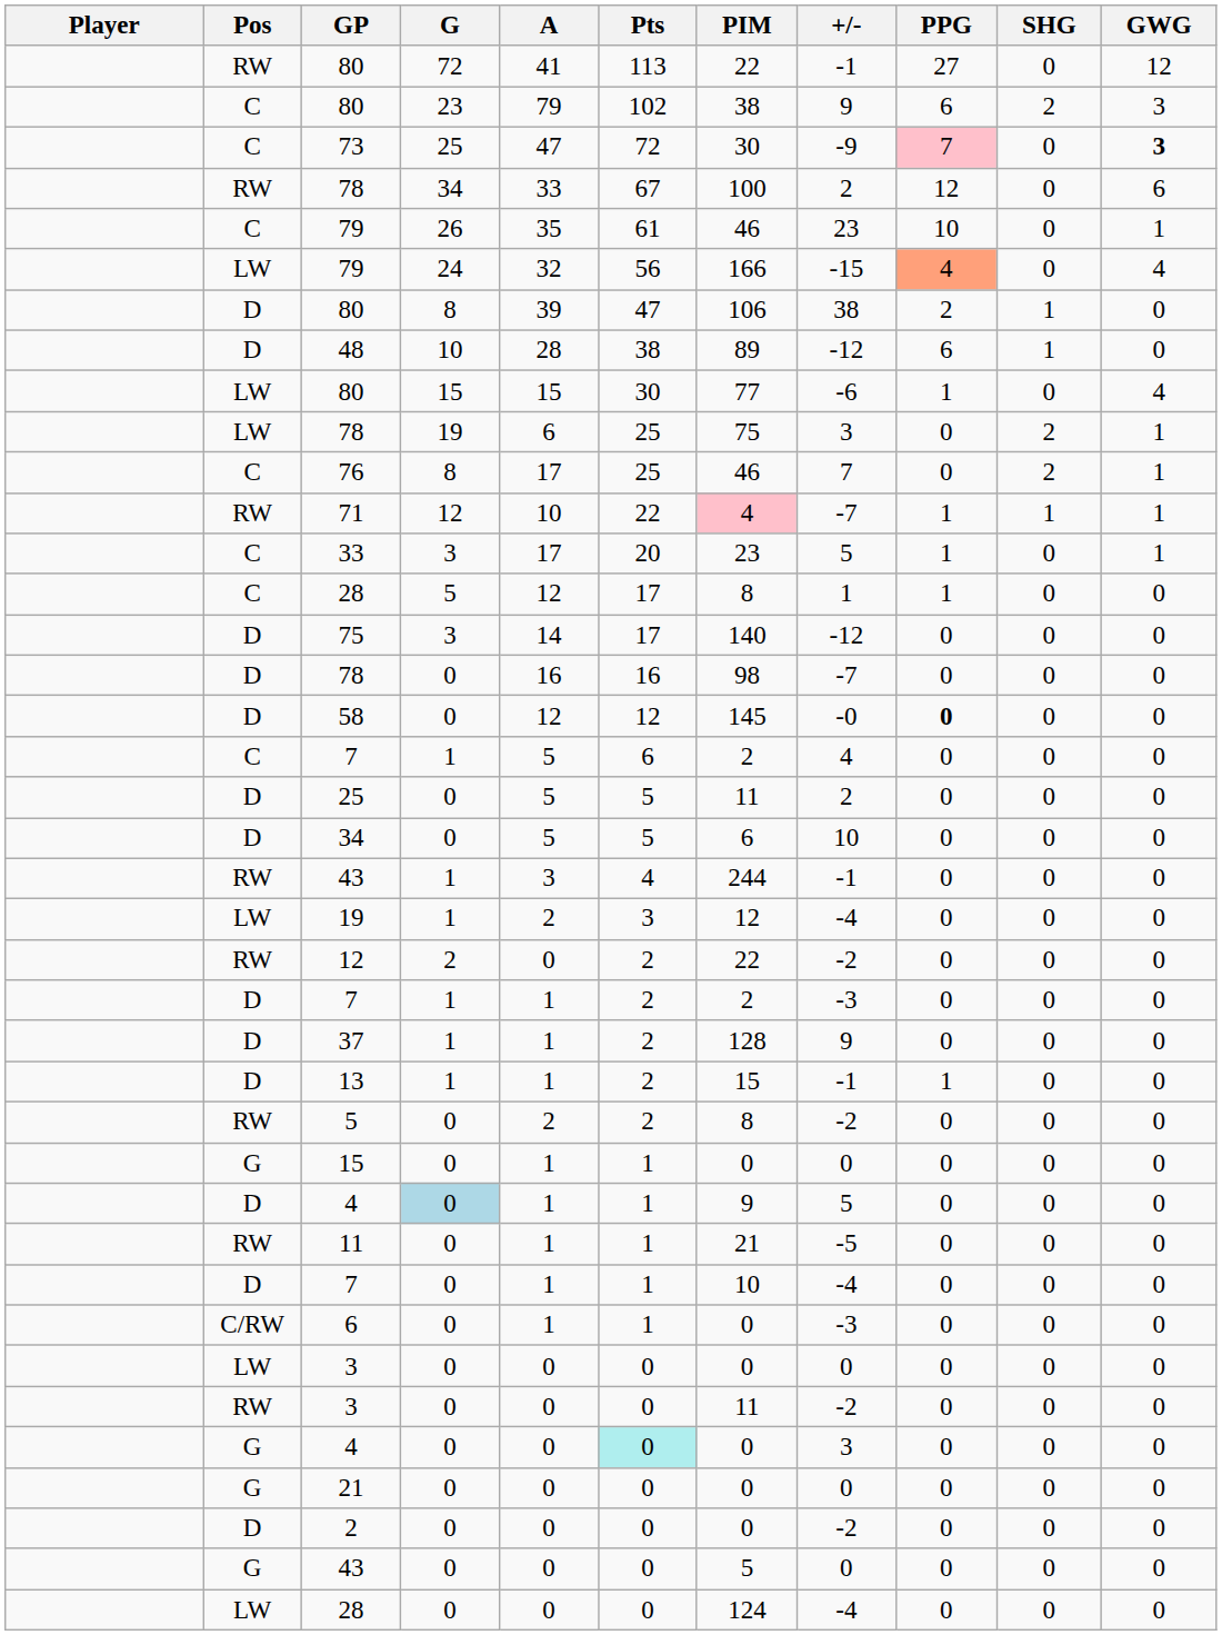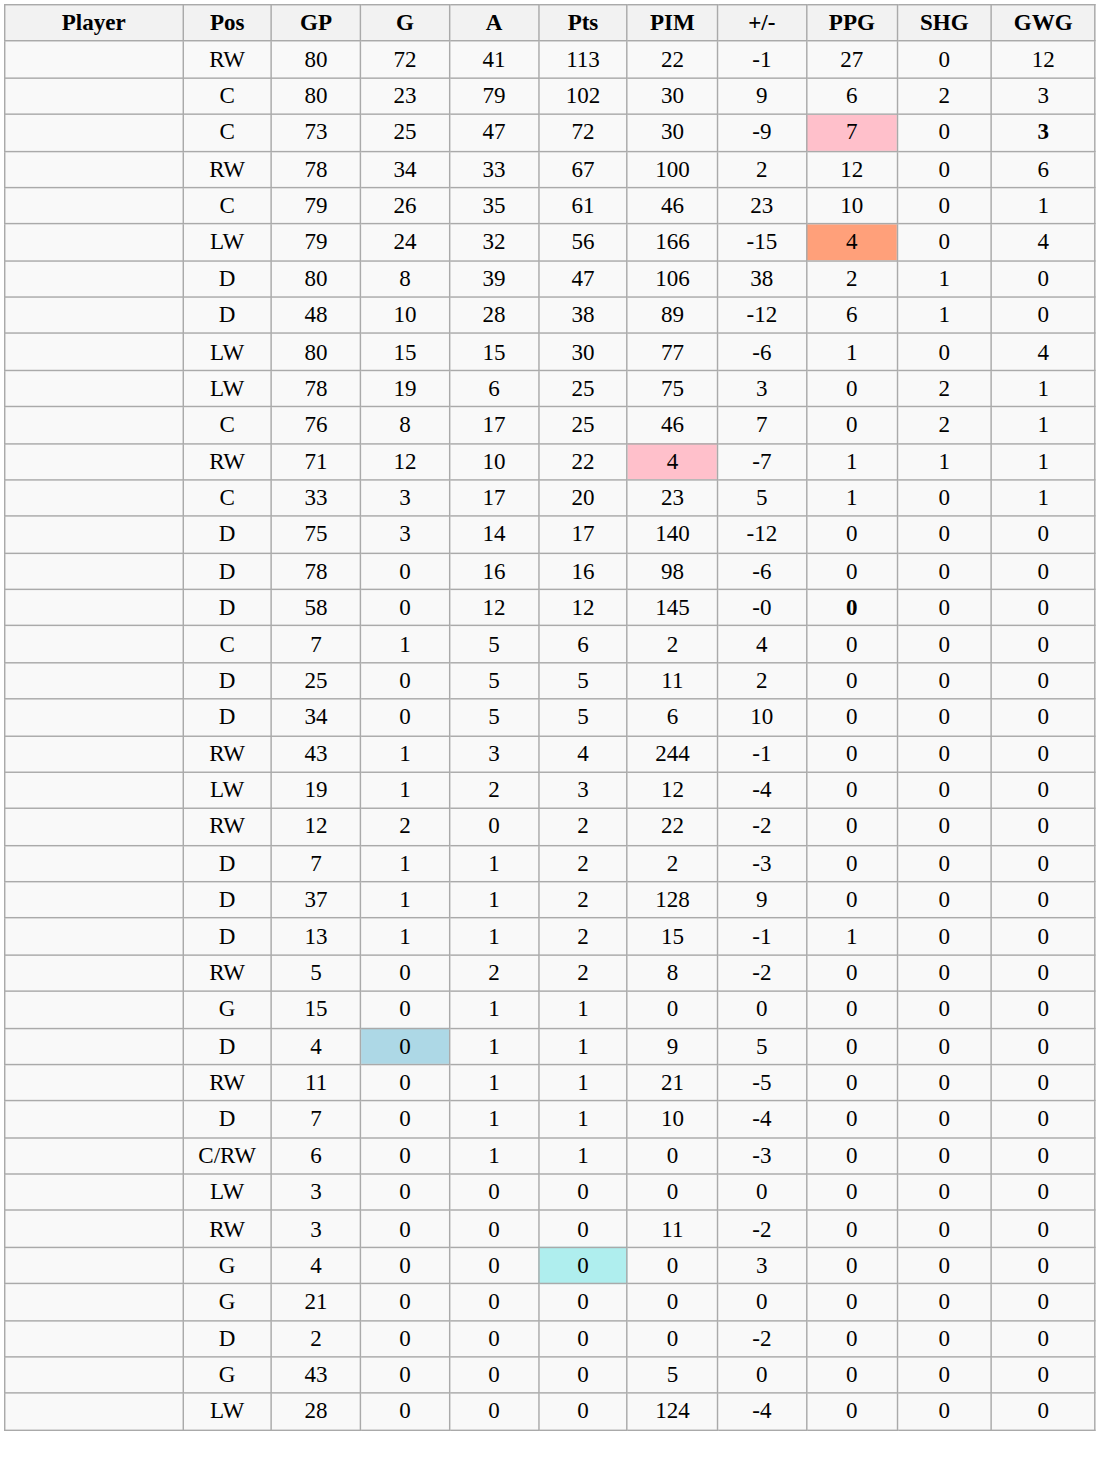 <table class="wikitable sortable" width="60%">
 <tr ALIGN="center">
 <th bgcolor="#DDDDFF" width="10%">Player</th>
 <th bgcolor="#DDDDFF" width="3%" title="Position">Pos</th>
 <th bgcolor="#DDDDFF" width="5%" title="Games played">GP</th>
 <th bgcolor="#DDDDFF" width="5%" title="Goals">G</th>
 <th bgcolor="#DDDDFF" width="5%" title="Assists">A</th>
 <th bgcolor="#DDDDFF" width="5%" title="Points">Pts</th>
 <th bgcolor="#DDDDFF" width="5%" title="Penalties in Minutes">PIM</th>
 <th bgcolor="#DDDDFF" width="5%" title="Plus/minus">+/-</th>
 <th bgcolor="#DDDDFF" width="5%" title="Power play goals">PPG</th>
 <th bgcolor="#DDDDFF" width="5%" title="Short-handed goals">SHG</th>
 <th bgcolor="#DDDDFF" width="5%" title="Game-winning goals">GWG</th>
 </tr>
 <tr align="center">
 <td align="right"></td>
 <td>RW</td>
 <td>80</td>
 <td>72</td>
 <td>41</td>
 <td>113</td>
 <td>22</td>
 <td>-1</td>
 <td>27</td>
 <td>0</td>
 <td>12</td>
 </tr>
 <tr align="center">
 <td align="right"></td>
 <td>C</td>
 <td>80</td>
 <td>23</td>
 <td>79</td>
 <td>102</td>
-<td>38</td>
+<td>30</td>
 <td>9</td>
 <td>6</td>
 <td>2</td>
 <td>3</td>
 </tr>
 <tr align="center">
 <td align="right"></td>
 <td>C</td>
 <td>73</td>
 <td>25</td>
 <td>47</td>
 <td>72</td>
 <td>30</td>
 <td>-9</td>
 <td style="background: pink;">7</td>
 <td>0</td>
 <td><strong>3</strong></td>
 </tr>
 <tr align="center">
 <td align="right"></td>
 <td>RW</td>
 <td>78</td>
 <td>34</td>
 <td>33</td>
 <td>67</td>
 <td>100</td>
 <td>2</td>
 <td>12</td>
 <td>0</td>
 <td>6</td>
 </tr>
 <tr align="center">
 <td align="right"></td>
 <td>C</td>
 <td>79</td>
 <td>26</td>
 <td>35</td>
 <td>61</td>
 <td>46</td>
 <td>23</td>
 <td>10</td>
 <td>0</td>
 <td>1</td>
 </tr>
 <tr align="center">
 <td align="right"></td>
 <td>LW</td>
 <td>79</td>
 <td>24</td>
 <td>32</td>
 <td>56</td>
 <td>166</td>
 <td>-15</td>
 <td style="background: lightsalmon;">4</td>
 <td>0</td>
 <td>4</td>
 </tr>
 <tr align="center">
 <td align="right"></td>
 <td>D</td>
 <td>80</td>
 <td>8</td>
 <td>39</td>
 <td>47</td>
 <td>106</td>
 <td>38</td>
 <td>2</td>
 <td>1</td>
 <td>0</td>
 </tr>
 <tr align="center">
 <td align="right"></td>
 <td>D</td>
 <td>48</td>
 <td>10</td>
 <td>28</td>
 <td>38</td>
 <td>89</td>
 <td>-12</td>
 <td>6</td>
 <td>1</td>
 <td>0</td>
 </tr>
 <tr align="center">
 <td align="right"></td>
 <td>LW</td>
 <td>80</td>
 <td>15</td>
 <td>15</td>
 <td>30</td>
 <td>77</td>
 <td>-6</td>
 <td>1</td>
 <td>0</td>
 <td>4</td>
 </tr>
 <tr align="center">
 <td align="right"></td>
 <td>LW</td>
 <td>78</td>
 <td>19</td>
 <td>6</td>
 <td>25</td>
 <td>75</td>
 <td>3</td>
 <td>0</td>
 <td>2</td>
 <td>1</td>
 </tr>
 <tr align="center">
 <td align="right"></td>
 <td>C</td>
 <td>76</td>
 <td>8</td>
 <td>17</td>
 <td>25</td>
 <td>46</td>
 <td>7</td>
 <td>0</td>
 <td>2</td>
 <td>1</td>
 </tr>
 <tr align="center">
 <td align="right"></td>
 <td>RW</td>
 <td>71</td>
 <td>12</td>
 <td>10</td>
 <td>22</td>
 <td style="background: pink;">4</td>
 <td>-7</td>
 <td>1</td>
 <td>1</td>
 <td>1</td>
 </tr>
 <tr align="center">
 <td align="right"></td>
 <td>C</td>
 <td>33</td>
 <td>3</td>
 <td>17</td>
 <td>20</td>
 <td>23</td>
 <td>5</td>
 <td>1</td>
 <td>0</td>
 <td>1</td>
 </tr>
 <tr align="center">
 <td align="right"></td>
-<td>C</td>
-<td>28</td>
-<td>5</td>
-<td>12</td>
-<td>17</td>
-<td>8</td>
-<td>1</td>
-<td>1</td>
-<td>0</td>
-<td>0</td>
-</tr>
-<tr align="center">
-<td align="right"></td>
 <td>D</td>
 <td>75</td>
 <td>3</td>
 <td>14</td>
 <td>17</td>
 <td>140</td>
 <td>-12</td>
 <td>0</td>
 <td>0</td>
 <td>0</td>
 </tr>
 <tr align="center">
 <td align="right"></td>
 <td>D</td>
 <td>78</td>
 <td>0</td>
 <td>16</td>
 <td>16</td>
 <td>98</td>
-<td>-7</td>
+<td>-6</td>
 <td>0</td>
 <td>0</td>
 <td>0</td>
 </tr>
 <tr align="center">
 <td align="right"></td>
 <td>D</td>
 <td>58</td>
 <td>0</td>
 <td>12</td>
 <td>12</td>
 <td>145</td>
 <td>-0</td>
 <td><strong>0</strong></td>
 <td>0</td>
 <td>0</td>
 </tr>
 <tr align="center">
 <td align="right"></td>
 <td>C</td>
 <td>7</td>
 <td>1</td>
 <td>5</td>
 <td>6</td>
 <td>2</td>
 <td>4</td>
 <td>0</td>
 <td>0</td>
 <td>0</td>
 </tr>
 <tr align="center">
 <td align="right"></td>
 <td>D</td>
 <td>25</td>
 <td>0</td>
 <td>5</td>
 <td>5</td>
 <td>11</td>
 <td>2</td>
 <td>0</td>
 <td>0</td>
 <td>0</td>
 </tr>
 <tr align="center">
 <td align="right"></td>
 <td>D</td>
 <td>34</td>
 <td>0</td>
 <td>5</td>
 <td>5</td>
 <td>6</td>
 <td>10</td>
 <td>0</td>
 <td>0</td>
 <td>0</td>
 </tr>
 <tr align="center">
 <td align="right"></td>
 <td>RW</td>
 <td>43</td>
 <td>1</td>
 <td>3</td>
 <td>4</td>
 <td>244</td>
 <td>-1</td>
 <td>0</td>
 <td>0</td>
 <td>0</td>
 </tr>
 <tr align="center">
 <td align="right"></td>
 <td>LW</td>
 <td>19</td>
 <td>1</td>
 <td>2</td>
 <td>3</td>
 <td>12</td>
 <td>-4</td>
 <td>0</td>
 <td>0</td>
 <td>0</td>
 </tr>
 <tr align="center">
 <td align="right"></td>
 <td>RW</td>
 <td>12</td>
 <td>2</td>
 <td>0</td>
 <td>2</td>
 <td>22</td>
 <td>-2</td>
 <td>0</td>
 <td>0</td>
 <td>0</td>
 </tr>
 <tr align="center">
 <td align="right"></td>
 <td>D</td>
 <td>7</td>
 <td>1</td>
 <td>1</td>
 <td>2</td>
 <td>2</td>
 <td>-3</td>
 <td>0</td>
 <td>0</td>
 <td>0</td>
 </tr>
 <tr align="center">
 <td align="right"></td>
 <td>D</td>
 <td>37</td>
 <td>1</td>
 <td>1</td>
 <td>2</td>
 <td>128</td>
 <td>9</td>
 <td>0</td>
 <td>0</td>
 <td>0</td>
 </tr>
 <tr align="center">
 <td align="right"></td>
 <td>D</td>
 <td>13</td>
 <td>1</td>
 <td>1</td>
 <td>2</td>
 <td>15</td>
 <td>-1</td>
 <td>1</td>
 <td>0</td>
 <td>0</td>
 </tr>
 <tr align="center">
 <td align="right"></td>
 <td>RW</td>
 <td>5</td>
 <td>0</td>
 <td>2</td>
 <td>2</td>
 <td>8</td>
 <td>-2</td>
 <td>0</td>
 <td>0</td>
 <td>0</td>
 </tr>
 <tr align="center">
 <td align="right"></td>
 <td>G</td>
 <td>15</td>
 <td>0</td>
 <td>1</td>
 <td>1</td>
 <td>0</td>
 <td>0</td>
 <td>0</td>
 <td>0</td>
 <td>0</td>
 </tr>
 <tr align="center">
 <td align="right"></td>
 <td>D</td>
 <td>4</td>
 <td style="background: lightblue;">0</td>
 <td>1</td>
 <td>1</td>
 <td>9</td>
 <td>5</td>
 <td>0</td>
 <td>0</td>
 <td>0</td>
 </tr>
 <tr align="center">
 <td align="right"></td>
 <td>RW</td>
 <td>11</td>
 <td>0</td>
 <td>1</td>
 <td>1</td>
 <td>21</td>
 <td>-5</td>
 <td>0</td>
 <td>0</td>
 <td>0</td>
 </tr>
 <tr align="center">
 <td align="right"></td>
 <td>D</td>
 <td>7</td>
 <td>0</td>
 <td>1</td>
 <td>1</td>
 <td>10</td>
 <td>-4</td>
 <td>0</td>
 <td>0</td>
 <td>0</td>
 </tr>
 <tr align="center">
 <td align="right"></td>
 <td>C/RW</td>
 <td>6</td>
 <td>0</td>
 <td>1</td>
 <td>1</td>
 <td>0</td>
 <td>-3</td>
 <td>0</td>
 <td>0</td>
 <td>0</td>
 </tr>
 <tr align="center">
 <td align="right"></td>
 <td>LW</td>
 <td>3</td>
 <td>0</td>
 <td>0</td>
 <td>0</td>
 <td>0</td>
 <td>0</td>
 <td>0</td>
 <td>0</td>
 <td>0</td>
 </tr>
 <tr align="center">
 <td align="right"></td>
 <td>RW</td>
 <td>3</td>
 <td>0</td>
 <td>0</td>
 <td>0</td>
 <td>11</td>
 <td>-2</td>
 <td>0</td>
 <td>0</td>
 <td>0</td>
 </tr>
 <tr align="center">
 <td align="right"></td>
 <td>G</td>
 <td>4</td>
 <td>0</td>
 <td>0</td>
 <td style="background: paleturquoise;">0</td>
 <td>0</td>
 <td>3</td>
 <td>0</td>
 <td>0</td>
 <td>0</td>
 </tr>
 <tr align="center">
 <td align="right"></td>
 <td>G</td>
 <td>21</td>
 <td>0</td>
 <td>0</td>
 <td>0</td>
 <td>0</td>
 <td>0</td>
 <td>0</td>
 <td>0</td>
 <td>0</td>
 </tr>
 <tr align="center">
 <td align="right"></td>
 <td>D</td>
 <td>2</td>
 <td>0</td>
 <td>0</td>
 <td>0</td>
 <td>0</td>
 <td>-2</td>
 <td>0</td>
 <td>0</td>
 <td>0</td>
 </tr>
 <tr align="center">
 <td align="right"></td>
 <td>G</td>
 <td>43</td>
 <td>0</td>
 <td>0</td>
 <td>0</td>
 <td>5</td>
 <td>0</td>
 <td>0</td>
 <td>0</td>
 <td>0</td>
 </tr>
 <tr align="center">
 <td align="right"></td>
 <td>LW</td>
 <td>28</td>
 <td>0</td>
 <td>0</td>
 <td>0</td>
 <td>124</td>
 <td>-4</td>
 <td>0</td>
 <td>0</td>
 <td>0</td>
 </tr>
 </table>
